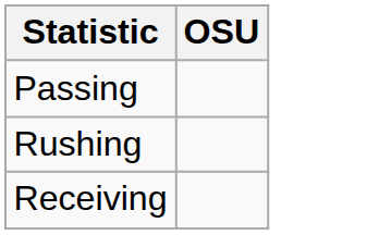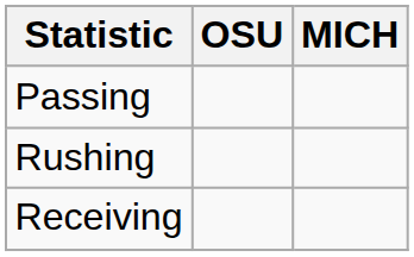 <table class="wikitable">
 <tr>
 <th>Statistic</th>
 <th>OSU</th>
+<th>MICH</th>
 </tr>
 <tr>
 <td>Passing</td>
+<td></td>
 <td></td>
 </tr>
 <tr>
 <td>Rushing</td>
 <td></td>
+<td></td>
 </tr>
 <tr>
 <td>Receiving</td>
 <td></td>
+<td></td>
 </tr>
 </table>
